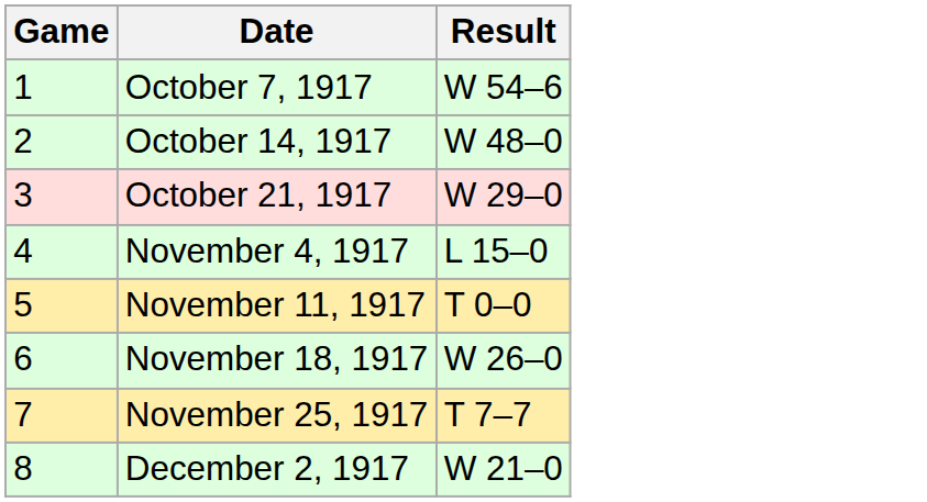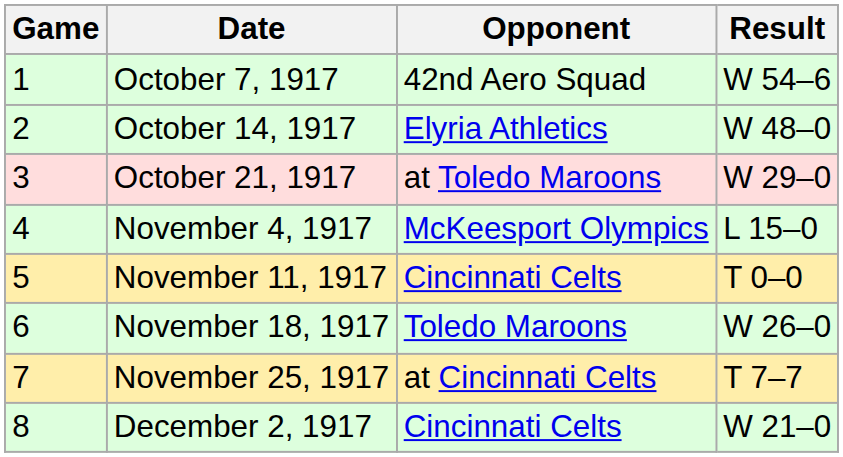 <table class="wikitable">
 <tr>
 <th>Game</th>
 <th>Date</th>
+<th>Opponent</th>
 <th>Result</th>
 </tr>
 <tr style="background: #ddffdd;">
 <td>1</td>
 <td>October 7, 1917</td>
+<td>42nd Aero Squad</td>
 <td>W 54–6</td>
 </tr>
 <tr style="background: #ddffdd;">
 <td>2</td>
 <td>October 14, 1917</td>
+<td><a href='#'>Elyria Athletics</a></td>
 <td>W 48–0</td>
 </tr>
 <tr style="background: #ffdddd;">
 <td>3</td>
 <td>October 21, 1917</td>
+<td>at <a href='#'>Toledo Maroons</a></td>
 <td>W 29–0</td>
 </tr>
 <tr style="background: #ddffdd;">
 <td>4</td>
 <td>November 4, 1917</td>
+<td><a href='#'>McKeesport Olympics</a></td>
 <td>L 15–0</td>
 </tr>
 <tr style="background: #ffeeaa;">
 <td>5</td>
 <td>November 11, 1917</td>
+<td><a href='#'>Cincinnati Celts</a></td>
 <td>T 0–0</td>
 </tr>
 <tr style="background: #ddffdd;">
 <td>6</td>
 <td>November 18, 1917</td>
+<td><a href='#'>Toledo Maroons</a></td>
 <td>W 26–0</td>
 </tr>
 <tr style="background: #ffeeaa;">
 <td>7</td>
 <td>November 25, 1917</td>
+<td>at <a href='#'>Cincinnati Celts</a></td>
 <td>T 7–7</td>
 </tr>
 <tr style="background: #ddffdd;">
 <td>8</td>
 <td>December 2, 1917</td>
+<td><a href='#'>Cincinnati Celts</a></td>
 <td>W 21–0</td>
 </tr>
 </table>
